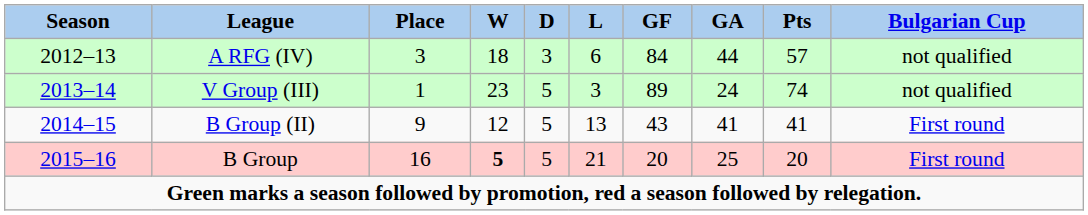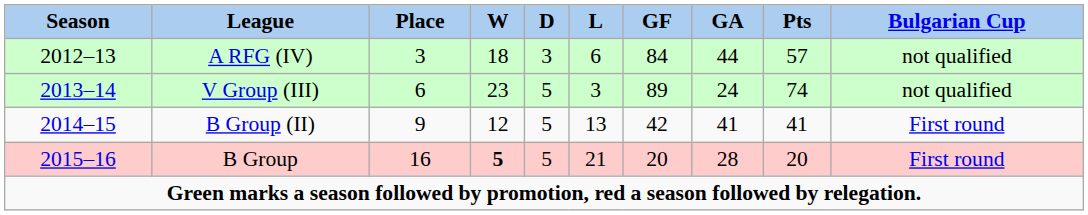 <table class="wikitable" width="800px">
 <tr>
 <th style="background:#ABCDEF;">Season</th>
 <th style="background:#ABCDEF;">League</th>
 <th style="background:#ABCDEF;">Place</th>
 <th style="background:#ABCDEF;">W</th>
 <th style="background:#ABCDEF;">D</th>
 <th style="background:#ABCDEF;">L</th>
 <th style="background:#ABCDEF;">GF</th>
 <th style="background:#ABCDEF;">GA</th>
 <th style="background:#ABCDEF;">Pts</th>
 <th style="background:#ABCDEF;"><a href='#'>Bulgarian Cup</a></th>
 </tr>
 <tr align="center" style="background:#ccffcc;">
 <td>2012–13</td>
 <td><a href='#'>A RFG</a> (IV)</td>
 <td>3</td>
 <td>18</td>
 <td>3</td>
 <td>6</td>
 <td>84</td>
 <td>44</td>
 <td>57</td>
 <td>not qualified</td>
 </tr>
 <tr align="center" style="background:#ccffcc;">
 <td><a href='#'>2013–14</a></td>
 <td><a href='#'>V Group</a> (III)</td>
-<td>1</td>
+<td>6</td>
 <td>23</td>
 <td>5</td>
 <td>3</td>
 <td>89</td>
 <td>24</td>
 <td>74</td>
 <td>not qualified</td>
 </tr>
 <tr align="center">
 <td><a href='#'>2014–15</a></td>
 <td><a href='#'>B Group</a> (II)</td>
 <td>9</td>
 <td>12</td>
 <td>5</td>
 <td>13</td>
-<td>43</td>
+<td>42</td>
 <td>41</td>
 <td>41</td>
 <td><a href='#'>First round</a></td>
 </tr>
 <tr align="center" style="background:#ffcccc;">
 <td><a href='#'>2015–16</a></td>
 <td>B Group</td>
 <td>16</td>
 <td><strong>5</strong></td>
 <td>5</td>
 <td>21</td>
 <td>20</td>
-<td>25</td>
+<td>28</td>
 <td>20</td>
 <td><a href='#'>First round</a></td>
 </tr>
 <tr>
 <td colspan="12" align="center"><strong>Green marks a season followed by promotion, red a season followed by relegation.</strong></td>
 </tr>
 </table>
